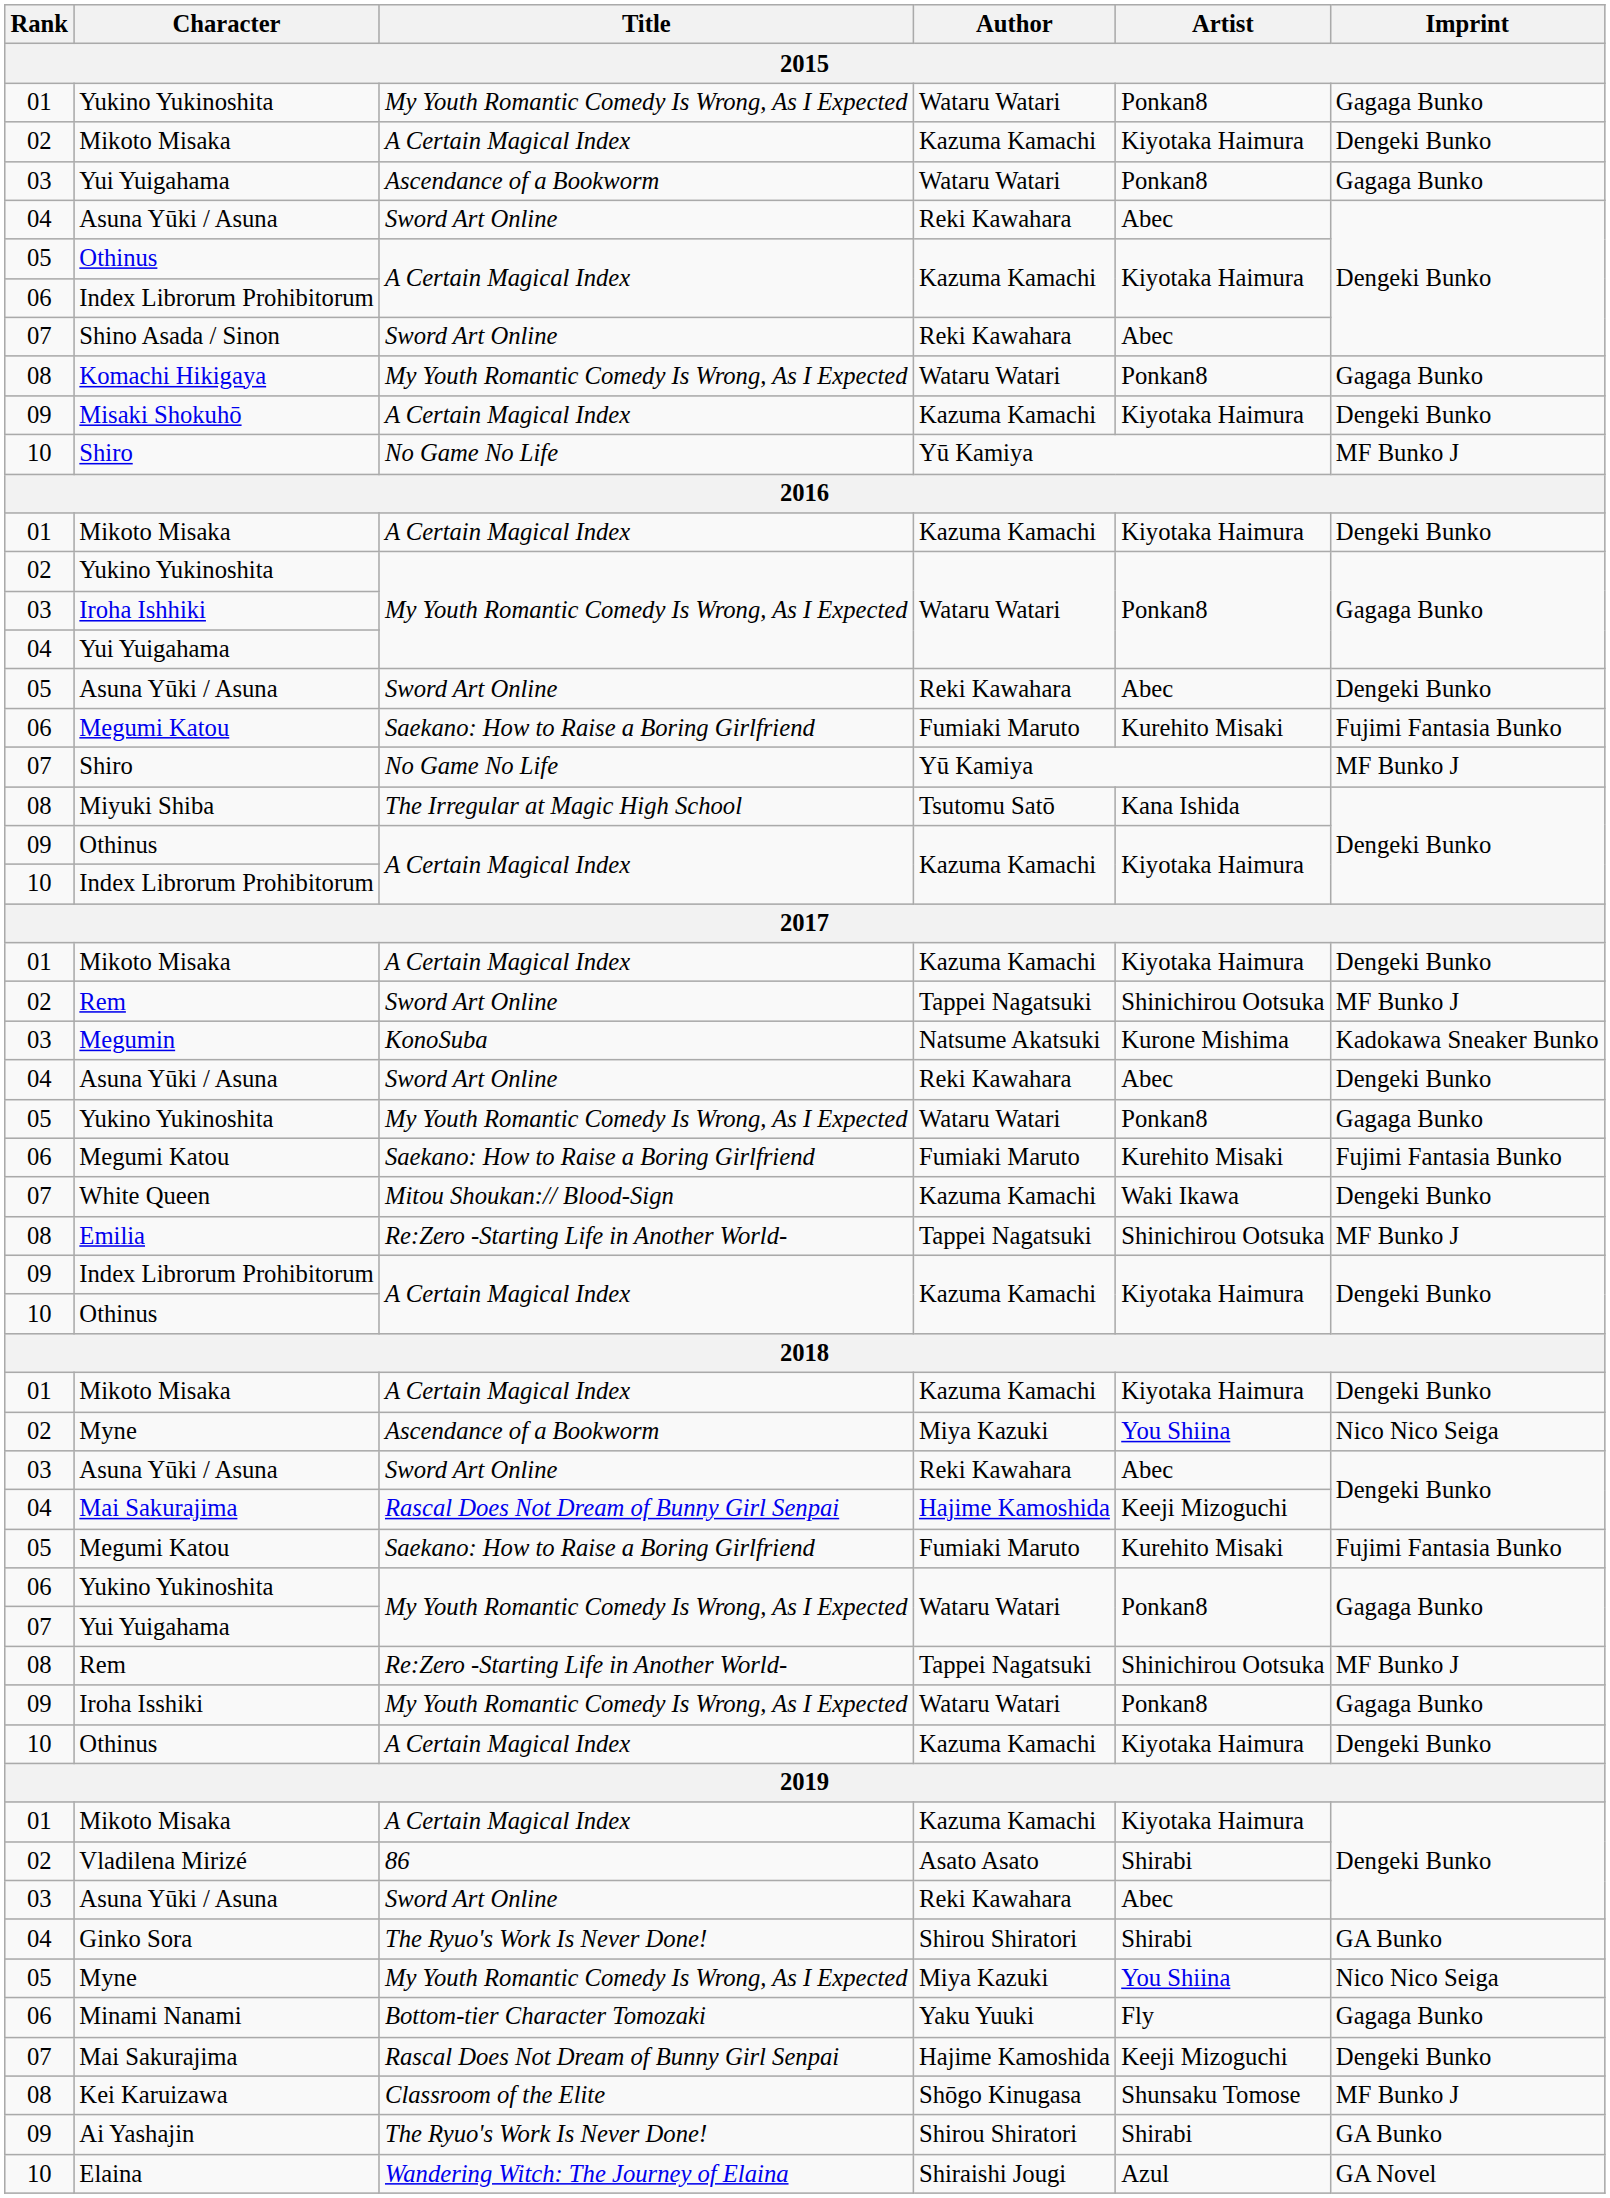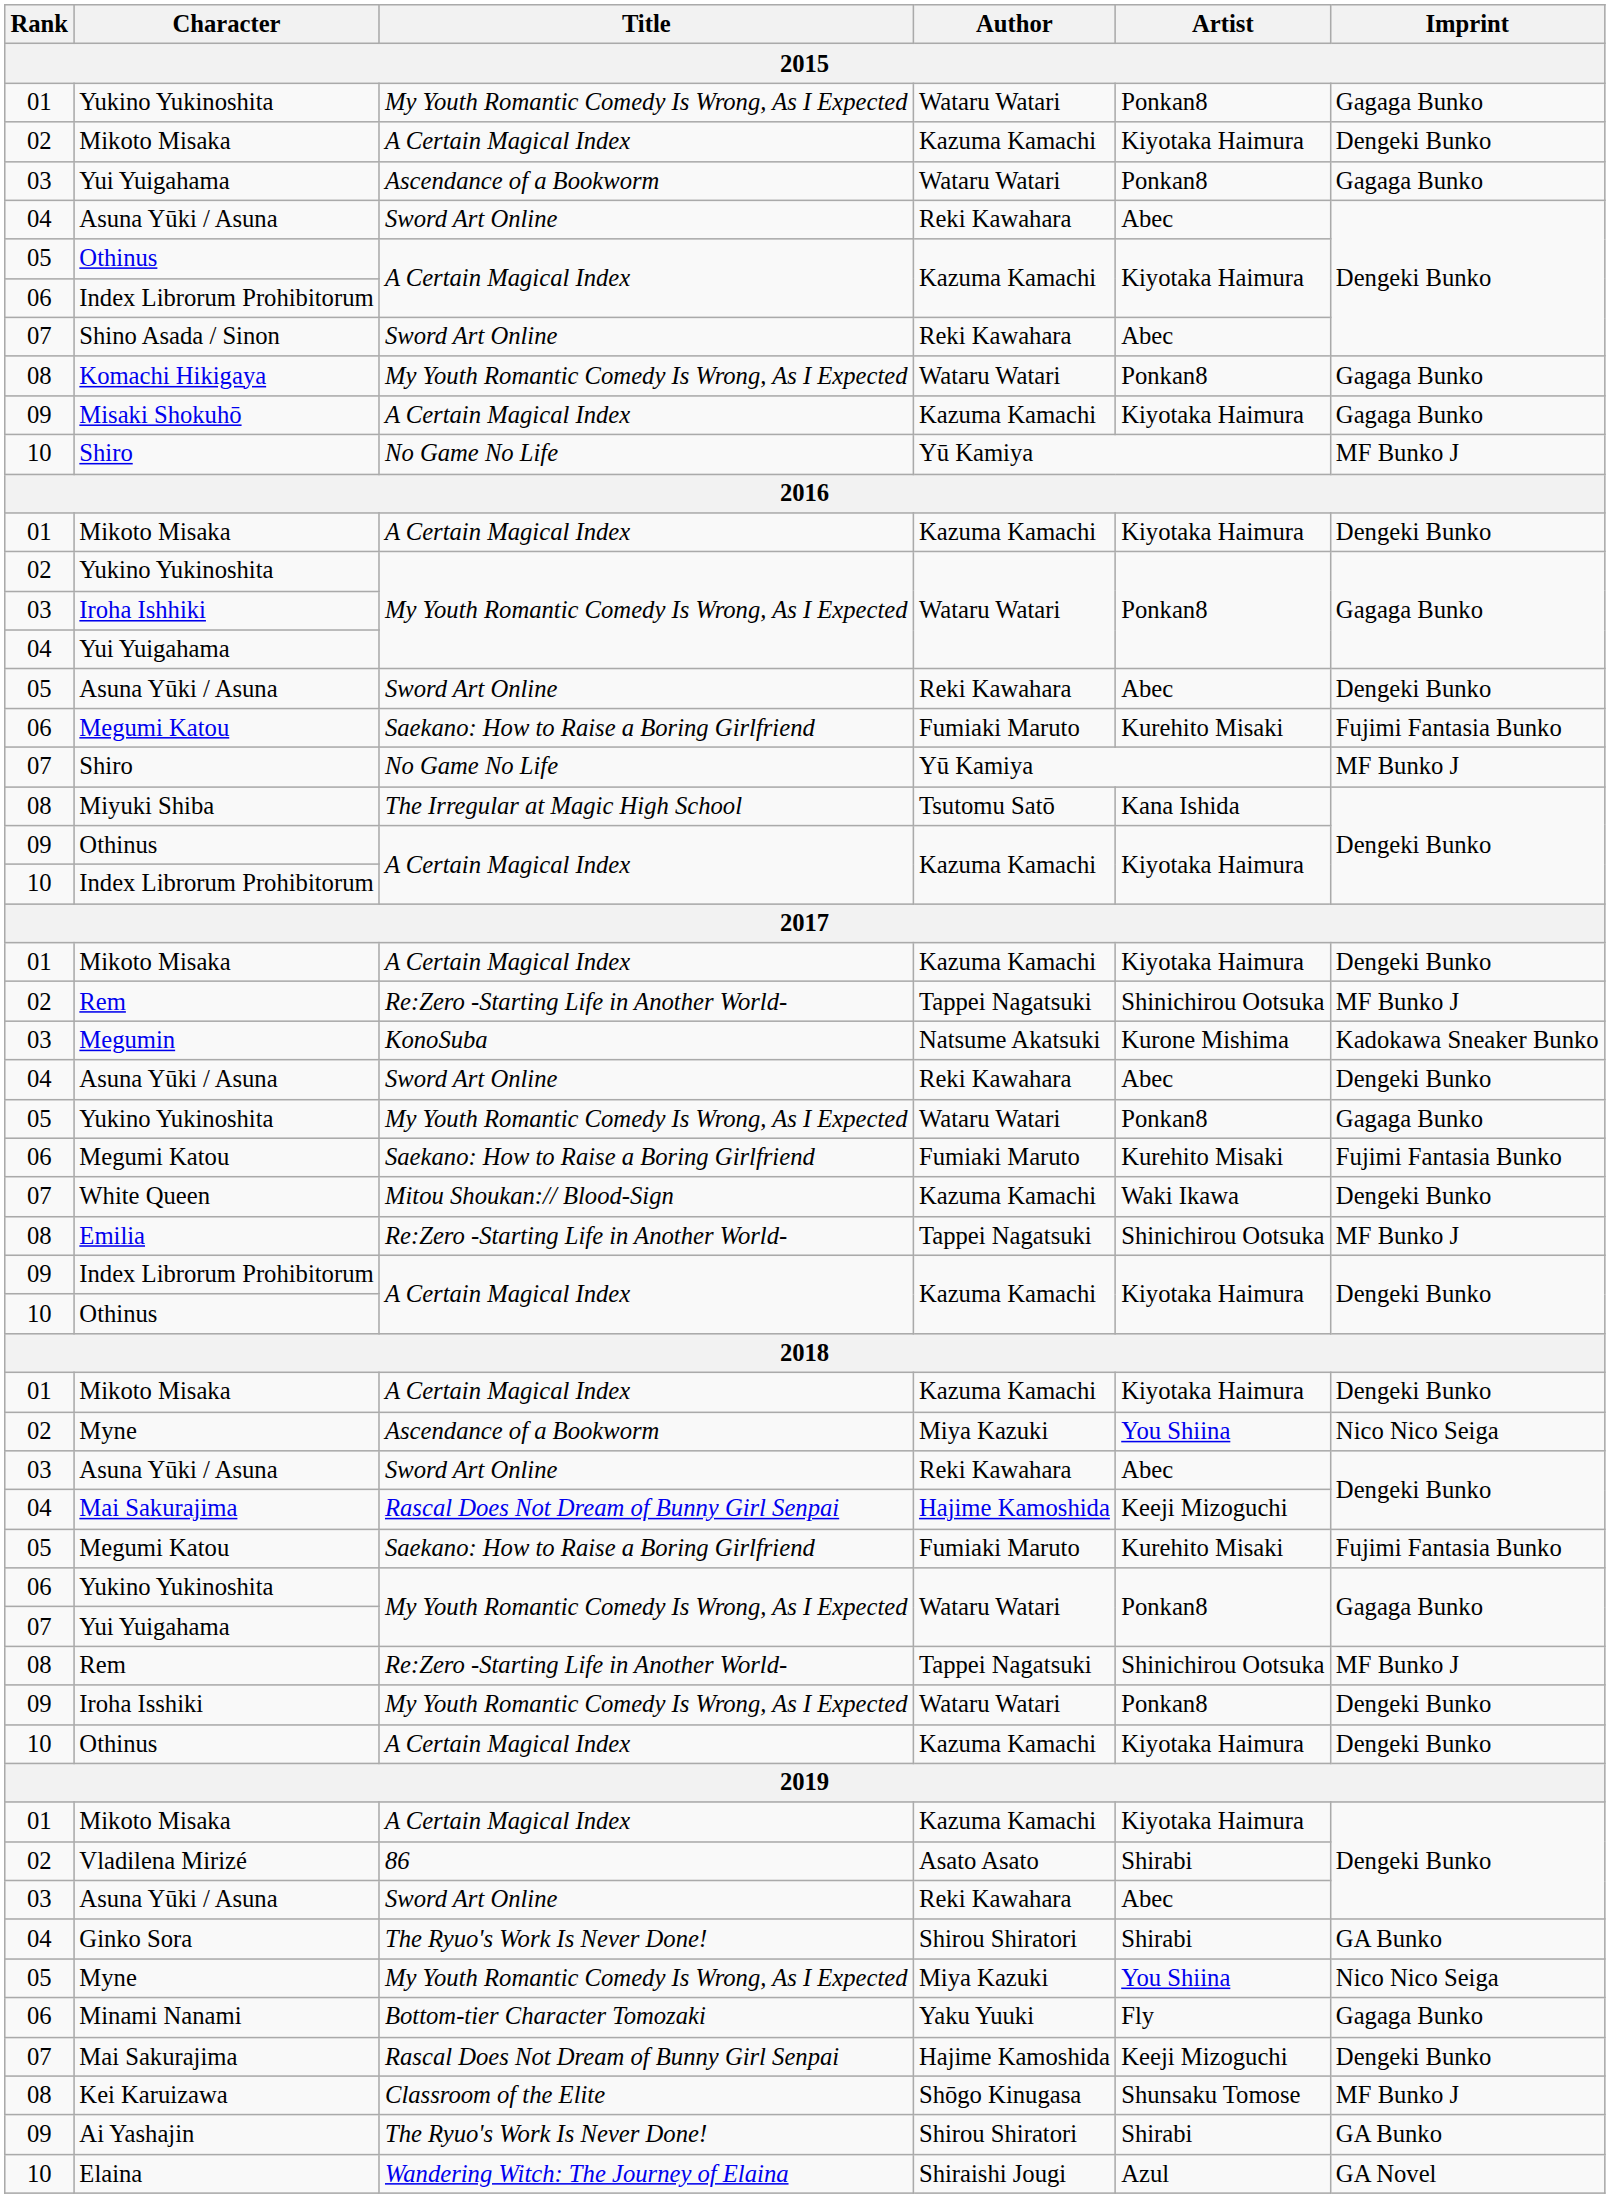 <table class="wikitable">
 <tr>
 <th>Rank</th>
 <th>Character</th>
 <th>Title</th>
 <th>Author</th>
 <th>Artist</th>
 <th>Imprint</th>
 </tr>
 <tr>
 <th colspan="6">2015</th>
 </tr>
 <tr>
 <td align="center">01</td>
 <td>Yukino Yukinoshita</td>
 <td><em>My Youth Romantic Comedy Is Wrong, As I Expected</em></td>
 <td>Wataru Watari</td>
 <td>Ponkan8</td>
 <td>Gagaga Bunko</td>
 </tr>
 <tr>
 <td align="center">02</td>
 <td>Mikoto Misaka</td>
 <td><em>A Certain Magical Index</em></td>
 <td>Kazuma Kamachi</td>
 <td>Kiyotaka Haimura</td>
 <td>Dengeki Bunko</td>
 </tr>
 <tr>
 <td align="center">03</td>
 <td>Yui Yuigahama</td>
 <td><em>Ascendance of a Bookworm</em></td>
 <td>Wataru Watari</td>
 <td>Ponkan8</td>
 <td>Gagaga Bunko</td>
 </tr>
 <tr>
 <td align="center">04</td>
 <td>Asuna Yūki / Asuna</td>
 <td><em>Sword Art Online</em></td>
 <td>Reki Kawahara</td>
 <td>Abec</td>
 <td rowspan="4">Dengeki Bunko</td>
 </tr>
 <tr>
 <td align="center">05</td>
 <td><a href='#'>Othinus</a></td>
 <td rowspan="2"><em>A Certain Magical Index</em></td>
 <td rowspan="2">Kazuma Kamachi</td>
 <td rowspan="2">Kiyotaka Haimura</td>
 </tr>
 <tr>
 <td align="center">06</td>
 <td>Index Librorum Prohibitorum</td>
 </tr>
 <tr>
 <td align="center">07</td>
 <td>Shino Asada / Sinon</td>
 <td><em>Sword Art Online</em></td>
 <td>Reki Kawahara</td>
 <td>Abec</td>
 </tr>
 <tr>
 <td align="center">08</td>
 <td><a href='#'>Komachi Hikigaya</a></td>
 <td><em>My Youth Romantic Comedy Is Wrong, As I Expected</em></td>
 <td>Wataru Watari</td>
 <td>Ponkan8</td>
 <td>Gagaga Bunko</td>
 </tr>
 <tr>
 <td align="center">09</td>
 <td><a href='#'>Misaki Shokuhō</a></td>
 <td><em>A Certain Magical Index</em></td>
 <td>Kazuma Kamachi</td>
 <td>Kiyotaka Haimura</td>
-<td>Dengeki Bunko</td>
+<td>Gagaga Bunko</td>
 </tr>
 <tr>
 <td align="center">10</td>
 <td><a href='#'>Shiro</a></td>
 <td><em>No Game No Life</em></td>
 <td colspan="2">Yū Kamiya</td>
 <td>MF Bunko J</td>
 </tr>
 <tr>
 <th colspan="6">2016</th>
 </tr>
 <tr>
 <td align="center">01</td>
 <td>Mikoto Misaka</td>
 <td><em>A Certain Magical Index</em></td>
 <td>Kazuma Kamachi</td>
 <td>Kiyotaka Haimura</td>
 <td>Dengeki Bunko</td>
 </tr>
 <tr>
 <td align="center">02</td>
 <td>Yukino Yukinoshita</td>
 <td rowspan="3"><em>My Youth Romantic Comedy Is Wrong, As I Expected</em></td>
 <td rowspan="3">Wataru Watari</td>
 <td rowspan="3">Ponkan8</td>
 <td rowspan="3">Gagaga Bunko</td>
 </tr>
 <tr>
 <td align="center">03</td>
 <td><a href='#'>Iroha Ishhiki</a></td>
 </tr>
 <tr>
 <td align="center">04</td>
 <td>Yui Yuigahama</td>
 </tr>
 <tr>
 <td align="center">05</td>
 <td>Asuna Yūki / Asuna</td>
 <td><em>Sword Art Online</em></td>
 <td>Reki Kawahara</td>
 <td>Abec</td>
 <td>Dengeki Bunko</td>
 </tr>
 <tr>
 <td align="center">06</td>
 <td><a href='#'>Megumi Katou</a></td>
 <td><em>Saekano: How to Raise a Boring Girlfriend</em></td>
 <td>Fumiaki Maruto</td>
 <td>Kurehito Misaki</td>
 <td>Fujimi Fantasia Bunko</td>
 </tr>
 <tr>
 <td align="center">07</td>
 <td>Shiro</td>
 <td><em>No Game No Life</em></td>
 <td colspan="2">Yū Kamiya</td>
 <td>MF Bunko J</td>
 </tr>
 <tr>
 <td align="center">08</td>
 <td>Miyuki Shiba</td>
 <td><em>The Irregular at Magic High School</em></td>
 <td>Tsutomu Satō</td>
 <td>Kana Ishida</td>
 <td rowspan="3">Dengeki Bunko</td>
 </tr>
 <tr>
 <td align="center">09</td>
 <td>Othinus</td>
 <td rowspan="2"><em>A Certain Magical Index</em></td>
 <td rowspan="2">Kazuma Kamachi</td>
 <td rowspan="2">Kiyotaka Haimura</td>
 </tr>
 <tr>
 <td align="center">10</td>
 <td>Index Librorum Prohibitorum</td>
 </tr>
 <tr>
 <th colspan="6">2017</th>
 </tr>
 <tr>
 <td align="center">01</td>
 <td>Mikoto Misaka</td>
 <td><em>A Certain Magical Index</em></td>
 <td>Kazuma Kamachi</td>
 <td>Kiyotaka Haimura</td>
 <td>Dengeki Bunko</td>
 </tr>
 <tr>
 <td align="center">02</td>
 <td><a href='#'>Rem</a></td>
-<td><em>Sword Art Online</em></td>
+<td><em>Re:Zero -Starting Life in Another World-</em></td>
 <td>Tappei Nagatsuki</td>
 <td>Shinichirou Ootsuka</td>
 <td>MF Bunko J</td>
 </tr>
 <tr>
 <td align="center">03</td>
 <td><a href='#'>Megumin</a></td>
 <td><em>KonoSuba</em></td>
 <td>Natsume Akatsuki</td>
 <td>Kurone Mishima</td>
 <td>Kadokawa Sneaker Bunko</td>
 </tr>
 <tr>
 <td align="center">04</td>
 <td>Asuna Yūki / Asuna</td>
 <td><em>Sword Art Online</em></td>
 <td>Reki Kawahara</td>
 <td>Abec</td>
 <td>Dengeki Bunko</td>
 </tr>
 <tr>
 <td align="center">05</td>
 <td>Yukino Yukinoshita</td>
 <td><em>My Youth Romantic Comedy Is Wrong, As I Expected</em></td>
 <td>Wataru Watari</td>
 <td>Ponkan8</td>
 <td>Gagaga Bunko</td>
 </tr>
 <tr>
 <td align="center">06</td>
 <td>Megumi Katou</td>
 <td><em>Saekano: How to Raise a Boring Girlfriend</em></td>
 <td>Fumiaki Maruto</td>
 <td>Kurehito Misaki</td>
 <td>Fujimi Fantasia Bunko</td>
 </tr>
 <tr>
 <td align="center">07</td>
 <td>White Queen</td>
 <td><em>Mitou Shoukan:// Blood-Sign</em></td>
 <td>Kazuma Kamachi</td>
 <td>Waki Ikawa</td>
 <td>Dengeki Bunko</td>
 </tr>
 <tr>
 <td align="center">08</td>
 <td><a href='#'>Emilia</a></td>
 <td><em>Re:Zero -Starting Life in Another World-</em></td>
 <td>Tappei Nagatsuki</td>
 <td>Shinichirou Ootsuka</td>
 <td>MF Bunko J</td>
 </tr>
 <tr>
 <td align="center">09</td>
 <td>Index Librorum Prohibitorum</td>
 <td rowspan="2"><em>A Certain Magical Index</em></td>
 <td rowspan="2">Kazuma Kamachi</td>
 <td rowspan="2">Kiyotaka Haimura</td>
 <td rowspan="2">Dengeki Bunko</td>
 </tr>
 <tr>
 <td align="center">10</td>
 <td>Othinus</td>
 </tr>
 <tr>
 <th colspan="6">2018</th>
 </tr>
 <tr>
 <td align="center">01</td>
 <td>Mikoto Misaka</td>
 <td><em>A Certain Magical Index</em></td>
 <td>Kazuma Kamachi</td>
 <td>Kiyotaka Haimura</td>
 <td>Dengeki Bunko</td>
 </tr>
 <tr>
 <td align="center">02</td>
 <td>Myne</td>
 <td><em>Ascendance of a Bookworm</em></td>
 <td>Miya Kazuki</td>
 <td><a href='#'>You Shiina</a></td>
 <td>Nico Nico Seiga</td>
 </tr>
 <tr>
 <td align="center">03</td>
 <td>Asuna Yūki / Asuna</td>
 <td><em>Sword Art Online</em></td>
 <td>Reki Kawahara</td>
 <td>Abec</td>
 <td rowspan="2">Dengeki Bunko</td>
 </tr>
 <tr>
 <td align="center">04</td>
 <td><a href='#'>Mai Sakurajima</a></td>
 <td><em><a href='#'>Rascal Does Not Dream of Bunny Girl Senpai</a></em></td>
 <td><a href='#'>Hajime Kamoshida</a></td>
 <td>Keeji Mizoguchi</td>
 </tr>
 <tr>
 <td align="center">05</td>
 <td>Megumi Katou</td>
 <td><em>Saekano: How to Raise a Boring Girlfriend</em></td>
 <td>Fumiaki Maruto</td>
 <td>Kurehito Misaki</td>
 <td>Fujimi Fantasia Bunko</td>
 </tr>
 <tr>
 <td align="center">06</td>
 <td>Yukino Yukinoshita</td>
 <td rowspan="2"><em>My Youth Romantic Comedy Is Wrong, As I Expected</em></td>
 <td rowspan="2">Wataru Watari</td>
 <td rowspan="2">Ponkan8</td>
 <td rowspan="2">Gagaga Bunko</td>
 </tr>
 <tr>
 <td align="center">07</td>
 <td>Yui Yuigahama</td>
 </tr>
 <tr>
 <td align="center">08</td>
 <td>Rem</td>
 <td><em>Re:Zero -Starting Life in Another World-</em></td>
 <td>Tappei Nagatsuki</td>
 <td>Shinichirou Ootsuka</td>
 <td>MF Bunko J</td>
 </tr>
 <tr>
 <td align="center">09</td>
 <td>Iroha Isshiki</td>
 <td><em>My Youth Romantic Comedy Is Wrong, As I Expected</em></td>
 <td>Wataru Watari</td>
 <td>Ponkan8</td>
-<td>Gagaga Bunko</td>
+<td>Dengeki Bunko</td>
 </tr>
 <tr>
 <td align="center">10</td>
 <td>Othinus</td>
 <td><em>A Certain Magical Index</em></td>
 <td>Kazuma Kamachi</td>
 <td>Kiyotaka Haimura</td>
 <td>Dengeki Bunko</td>
 </tr>
 <tr>
 <th colspan="6">2019</th>
 </tr>
 <tr>
 <td align="center">01</td>
 <td>Mikoto Misaka</td>
 <td><em>A Certain Magical Index</em></td>
 <td>Kazuma Kamachi</td>
 <td>Kiyotaka Haimura</td>
 <td rowspan="3">Dengeki Bunko</td>
 </tr>
 <tr>
 <td align="center">02</td>
 <td>Vladilena Mirizé</td>
 <td><em>86</em></td>
 <td>Asato Asato</td>
 <td>Shirabi</td>
 </tr>
 <tr>
 <td align="center">03</td>
 <td>Asuna Yūki / Asuna</td>
 <td><em>Sword Art Online</em></td>
 <td>Reki Kawahara</td>
 <td>Abec</td>
 </tr>
 <tr>
 <td align="center">04</td>
 <td>Ginko Sora</td>
 <td><em>The Ryuo's Work Is Never Done!</em></td>
 <td>Shirou Shiratori</td>
 <td>Shirabi</td>
 <td>GA Bunko</td>
 </tr>
 <tr>
 <td align="center">05</td>
 <td>Myne</td>
 <td><em>My Youth Romantic Comedy Is Wrong, As I Expected</em></td>
 <td>Miya Kazuki</td>
 <td><a href='#'>You Shiina</a></td>
 <td>Nico Nico Seiga</td>
 </tr>
 <tr>
 <td align="center">06</td>
 <td>Minami Nanami</td>
 <td><em>Bottom-tier Character Tomozaki</em></td>
 <td>Yaku Yuuki</td>
 <td>Fly</td>
 <td>Gagaga Bunko</td>
 </tr>
 <tr>
 <td align="center">07</td>
 <td>Mai Sakurajima</td>
 <td><em>Rascal Does Not Dream of Bunny Girl Senpai</em></td>
 <td>Hajime Kamoshida</td>
 <td>Keeji Mizoguchi</td>
 <td>Dengeki Bunko</td>
 </tr>
 <tr>
 <td align="center">08</td>
 <td>Kei Karuizawa</td>
 <td><em>Classroom of the Elite</em></td>
 <td>Shōgo Kinugasa</td>
 <td>Shunsaku Tomose</td>
 <td>MF Bunko J</td>
 </tr>
 <tr>
 <td align="center">09</td>
 <td>Ai Yashajin</td>
 <td><em>The Ryuo's Work Is Never Done!</em></td>
 <td>Shirou Shiratori</td>
 <td>Shirabi</td>
 <td>GA Bunko</td>
 </tr>
 <tr>
 <td align="center">10</td>
 <td>Elaina</td>
 <td><em><a href='#'>Wandering Witch: The Journey of Elaina</a></em></td>
 <td>Shiraishi Jougi</td>
 <td>Azul</td>
 <td>GA Novel</td>
 </tr>
 </table>
